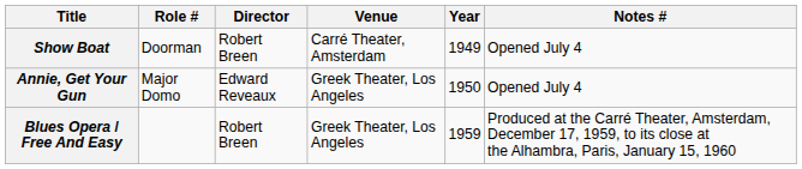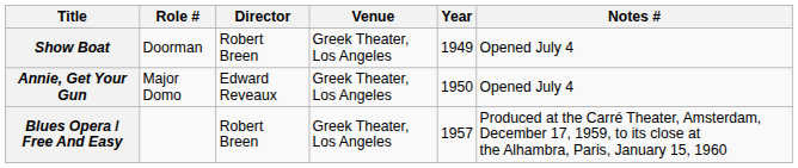 <table class="wikitable plainrowheaders sortable">
 <tr>
 <th scope="col">Title</th>
 <th scope="col" class="unsortable">Role #</th>
 <th scope="col">Director</th>
 <th scope="col">Venue</th>
 <th scope="col">Year</th>
 <th scope="col" class="unsortable">Notes #</th>
 </tr>
 <tr>
 <th scope="row"><em>Show Boat</em></th>
 <td>Doorman</td>
 <td>Robert Breen</td>
-<td>Carré Theater, Amsterdam</td>
+<td>Greek Theater, Los Angeles</td>
 <td>1949</td>
 <td>Opened July 4</td>
 </tr>
 <tr>
 <th scope="row"><em>Annie, Get Your Gun</em></th>
 <td>Major Domo</td>
 <td>Edward Reveaux</td>
 <td>Greek Theater, Los Angeles</td>
 <td>1950</td>
 <td>Opened July 4</td>
 </tr>
 <tr>
 <th scope="row"><em>Blues Opera</em> / <em>Free And Easy</em></th>
 <td></td>
 <td>Robert Breen</td>
 <td>Greek Theater, Los Angeles</td>
-<td>1959</td>
+<td>1957</td>
 <td>Produced at the Carré Theater, Amsterdam, December 17, 1959, to its close at<br>the Alhambra, Paris, January 15, 1960<br></td>
 </tr>
 </table>
